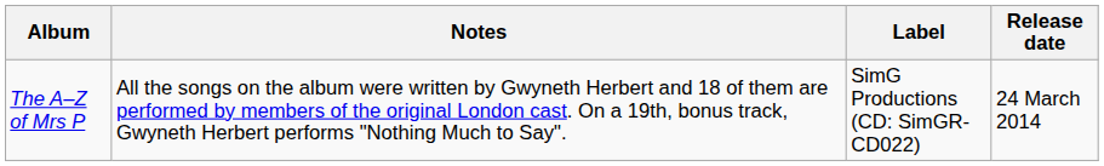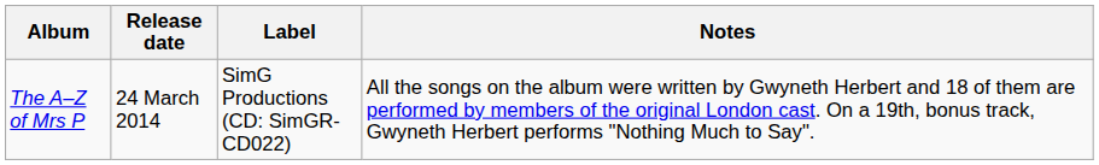 <table class="wikitable">
 <tr>
 <th>Album</th>
+<th>Release date</th>
+<th>Label</th>
 <th>Notes</th>
-<th>Label</th>
-<th>Release date</th>
 </tr>
 <tr>
 <td><em><a href='#'>The A–Z of Mrs P</a></em></td>
+<td>24 March 2014</td>
+<td>SimG Productions<br> (CD: SimGR-CD022)</td>
 <td>All the songs on the album were written by Gwyneth Herbert and 18 of them are <a href='#'>performed by members of the original London cast</a>. On a 19th, bonus track, Gwyneth Herbert performs "Nothing Much to Say".</td>
-<td>SimG Productions<br> (CD: SimGR-CD022)</td>
-<td>24 March 2014</td>
 </tr>
 </table>
